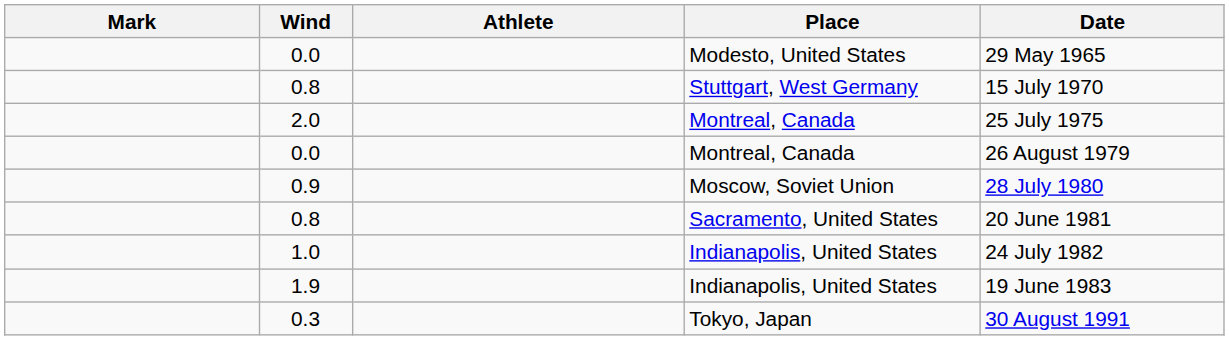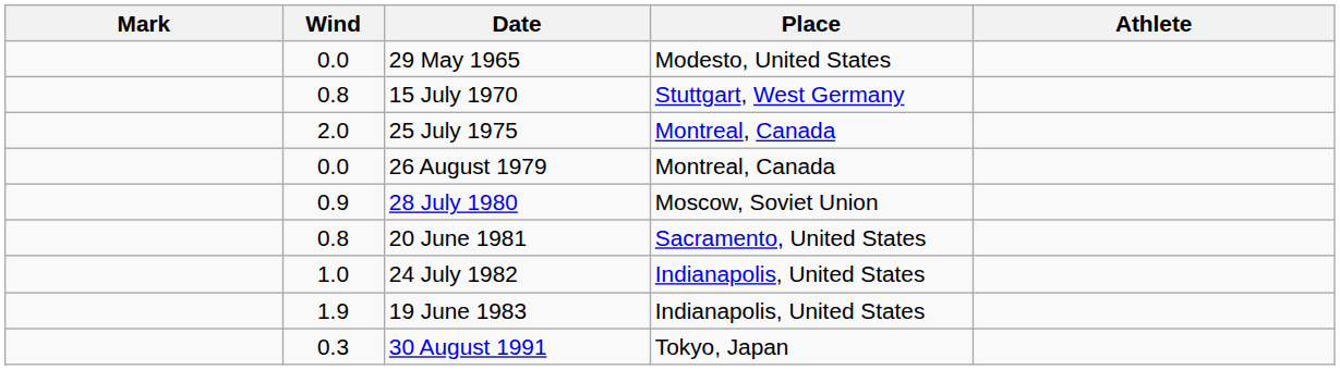 <table class=wikitable style="font-size:95%;">
 <tr>
 <th align="left" style="width: 11.75em">Mark</th>
 <th align="left" style="width: 4em">Wind</th>
+<th style="width: 11.25em">Date</th>
+<th align="left" style="width: 13.75em">Place</th>
 <th style="width: 15.5em">Athlete</th>
-<th align="left" style="width: 13.75em">Place</th>
-<th style="width: 11.25em">Date</th>
 </tr>
 <tr valign="top">
 <td align="left"> </td>
 <td align="center">0.0</td>
+<td>29 May 1965</td>
+<td>Modesto, United States</td>
 <td></td>
-<td>Modesto, United States</td>
-<td>29 May 1965</td>
 </tr>
 <tr>
 <td align="left"> </td>
 <td align="center">0.8</td>
+<td>15 July 1970</td>
+<td><a href='#'>Stuttgart</a>, <a href='#'>West Germany</a></td>
 <td></td>
-<td><a href='#'>Stuttgart</a>, <a href='#'>West Germany</a></td>
-<td>15 July 1970</td>
 </tr>
 <tr>
 <td align="left"> </td>
 <td align="center">2.0</td>
+<td>25 July 1975</td>
+<td><a href='#'>Montreal</a>, <a href='#'>Canada</a></td>
 <td></td>
-<td><a href='#'>Montreal</a>, <a href='#'>Canada</a></td>
-<td>25 July 1975</td>
 </tr>
 <tr>
 <td align="left"> </td>
 <td align="center">0.0</td>
+<td>26 August 1979</td>
+<td>Montreal, Canada</td>
 <td></td>
-<td>Montreal, Canada</td>
-<td>26 August 1979</td>
 </tr>
 <tr>
 <td align="left"> </td>
 <td align="center">0.9</td>
+<td><a href='#'>28 July 1980</a></td>
+<td>Moscow, Soviet Union</td>
 <td></td>
-<td>Moscow, Soviet Union</td>
-<td><a href='#'>28 July 1980</a></td>
 </tr>
 <tr>
 <td align="left"> </td>
 <td align="center">0.8</td>
+<td>20 June 1981</td>
+<td><a href='#'>Sacramento</a>, United States</td>
 <td></td>
-<td><a href='#'>Sacramento</a>, United States</td>
-<td>20 June 1981</td>
 </tr>
 <tr>
 <td align="left"> </td>
 <td align="center">1.0</td>
+<td>24 July 1982</td>
+<td><a href='#'>Indianapolis</a>, United States</td>
 <td></td>
-<td><a href='#'>Indianapolis</a>, United States</td>
-<td>24 July 1982</td>
 </tr>
 <tr>
 <td align="left"> </td>
 <td align="center">1.9</td>
+<td>19 June 1983</td>
+<td>Indianapolis, United States</td>
 <td></td>
-<td>Indianapolis, United States</td>
-<td>19 June 1983</td>
 </tr>
 <tr>
 <td align="left"> </td>
 <td align="center">0.3</td>
+<td><a href='#'>30 August 1991</a></td>
+<td>Tokyo, Japan</td>
 <td></td>
-<td>Tokyo, Japan</td>
-<td><a href='#'>30 August 1991</a></td>
 </tr>
 </table>
